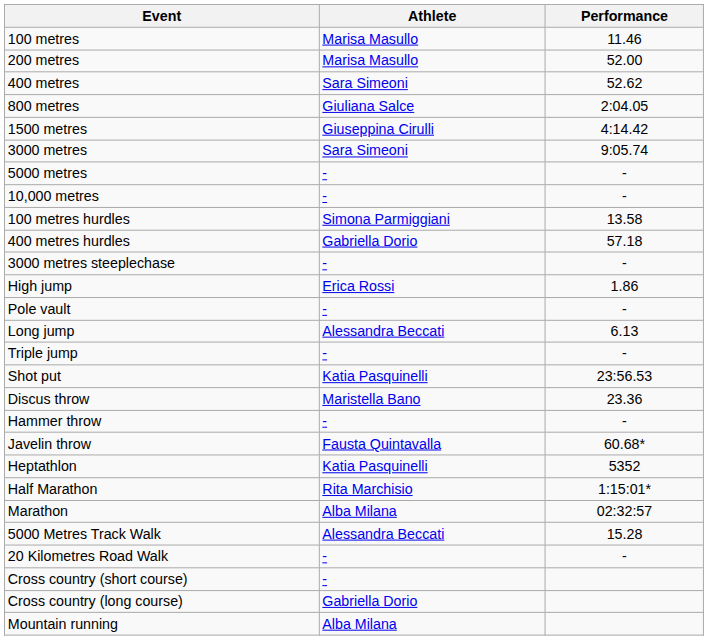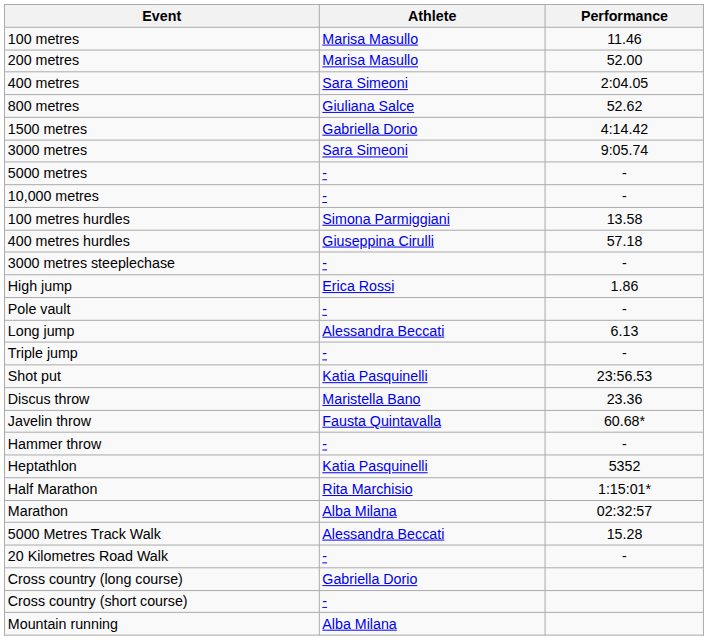 <table class="wikitable" width=80% style="font-size:90%; text-align:left;">
 <tr>
 <th>Event</th>
 <th>Athlete</th>
 <th>Performance</th>
 </tr>
 <tr>
 <td>100 metres</td>
 <td><a href='#'>Marisa Masullo</a></td>
 <td align=center>11.46</td>
 </tr>
 <tr>
 <td>200 metres</td>
 <td><a href='#'>Marisa Masullo</a></td>
 <td align=center>52.00</td>
 </tr>
 <tr>
 <td>400 metres</td>
 <td><a href='#'>Sara Simeoni</a></td>
-<td align=center>52.62</td>
+<td align=center>2:04.05</td>
 </tr>
 <tr>
 <td>800 metres</td>
 <td><a href='#'>Giuliana Salce</a></td>
-<td align=center>2:04.05</td>
+<td align=center>52.62</td>
 </tr>
 <tr>
 <td>1500 metres</td>
-<td><a href='#'>Giuseppina Cirulli</a></td>
+<td><a href='#'>Gabriella Dorio</a></td>
 <td align=center>4:14.42</td>
 </tr>
 <tr>
 <td>3000 metres</td>
 <td><a href='#'>Sara Simeoni</a></td>
 <td align=center>9:05.74</td>
 </tr>
 <tr>
 <td>5000 metres</td>
 <td><a href='#'>-</a></td>
 <td align=center>-</td>
 </tr>
 <tr>
 <td>10,000 metres</td>
 <td><a href='#'>-</a></td>
 <td align=center>-</td>
 </tr>
 <tr>
 <td>100 metres hurdles</td>
 <td><a href='#'>Simona Parmiggiani</a></td>
 <td align=center>13.58</td>
 </tr>
 <tr>
 <td>400 metres hurdles</td>
-<td><a href='#'>Gabriella Dorio</a></td>
+<td><a href='#'>Giuseppina Cirulli</a></td>
 <td align=center>57.18</td>
 </tr>
 <tr>
 <td>3000 metres steeplechase</td>
 <td><a href='#'>-</a></td>
 <td align=center>-</td>
 </tr>
 <tr>
 <td>High jump</td>
 <td><a href='#'>Erica Rossi</a></td>
 <td align=center>1.86</td>
 </tr>
 <tr>
 <td>Pole vault</td>
 <td><a href='#'>-</a></td>
 <td align=center>-</td>
 </tr>
 <tr>
 <td>Long jump</td>
 <td><a href='#'>Alessandra Beccati</a></td>
 <td align=center>6.13</td>
 </tr>
 <tr>
 <td>Triple jump</td>
 <td><a href='#'>-</a></td>
 <td align=center>-</td>
 </tr>
 <tr>
 <td>Shot put</td>
 <td><a href='#'>Katia Pasquinelli</a></td>
 <td align=center>23:56.53</td>
 </tr>
 <tr>
 <td>Discus throw</td>
 <td><a href='#'>Maristella Bano</a></td>
 <td align=center>23.36</td>
 </tr>
 <tr>
+<td>Javelin throw</td>
+<td><a href='#'>Fausta Quintavalla</a></td>
+<td align=center>60.68*</td>
+</tr>
+<tr>
 <td>Hammer throw</td>
 <td><a href='#'>-</a></td>
 <td align=center>-</td>
-</tr>
-<tr>
-<td>Javelin throw</td>
-<td><a href='#'>Fausta Quintavalla</a></td>
-<td align=center>60.68*</td>
 </tr>
 <tr>
 <td>Heptathlon</td>
 <td><a href='#'>Katia Pasquinelli</a></td>
 <td align=center>5352</td>
 </tr>
 <tr>
 <td>Half Marathon</td>
 <td><a href='#'>Rita Marchisio</a></td>
 <td align=center>1:15:01*</td>
 </tr>
 <tr>
 <td>Marathon</td>
 <td><a href='#'>Alba Milana</a></td>
 <td align=center>02:32:57</td>
 </tr>
 <tr>
 <td>5000 Metres Track Walk</td>
 <td><a href='#'>Alessandra Beccati</a></td>
 <td align=center>15.28</td>
 </tr>
 <tr>
 <td>20 Kilometres Road Walk</td>
 <td><a href='#'>-</a></td>
 <td align=center>-</td>
 </tr>
 <tr>
-<td>Cross country (short course)</td>
-<td><a href='#'>-</a></td>
+<td>Cross country (long course)</td>
+<td><a href='#'>Gabriella Dorio</a></td>
 <td align=center></td>
 </tr>
 <tr>
-<td>Cross country (long course)</td>
-<td><a href='#'>Gabriella Dorio</a></td>
+<td>Cross country (short course)</td>
+<td><a href='#'>-</a></td>
 <td align=center></td>
 </tr>
 <tr>
 <td>Mountain running</td>
 <td><a href='#'>Alba Milana</a></td>
 <td align=center></td>
 </tr>
 </table>
